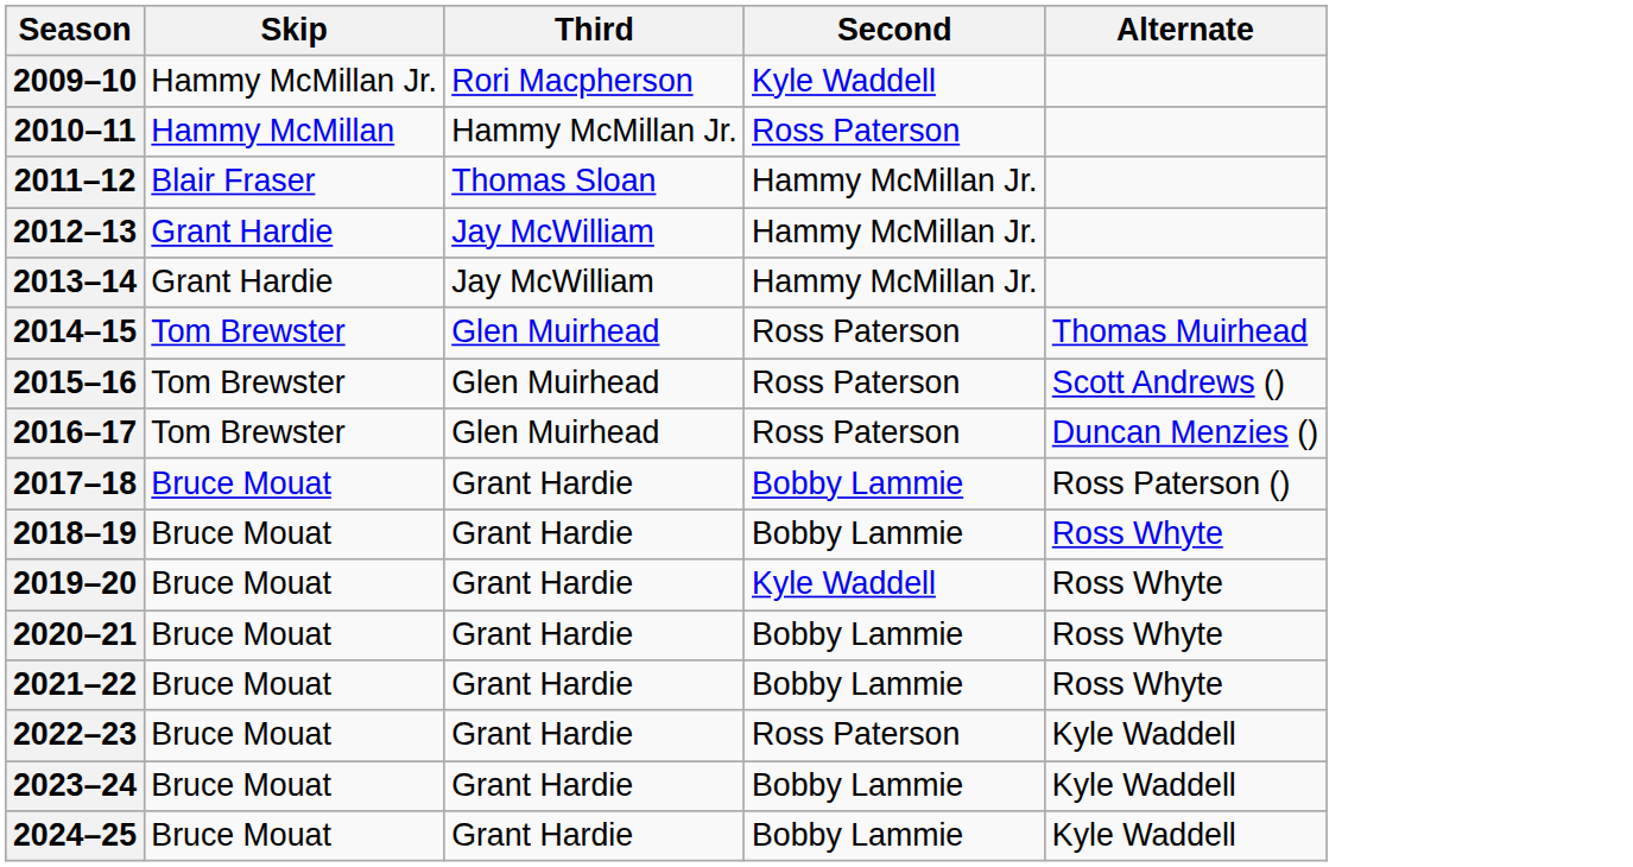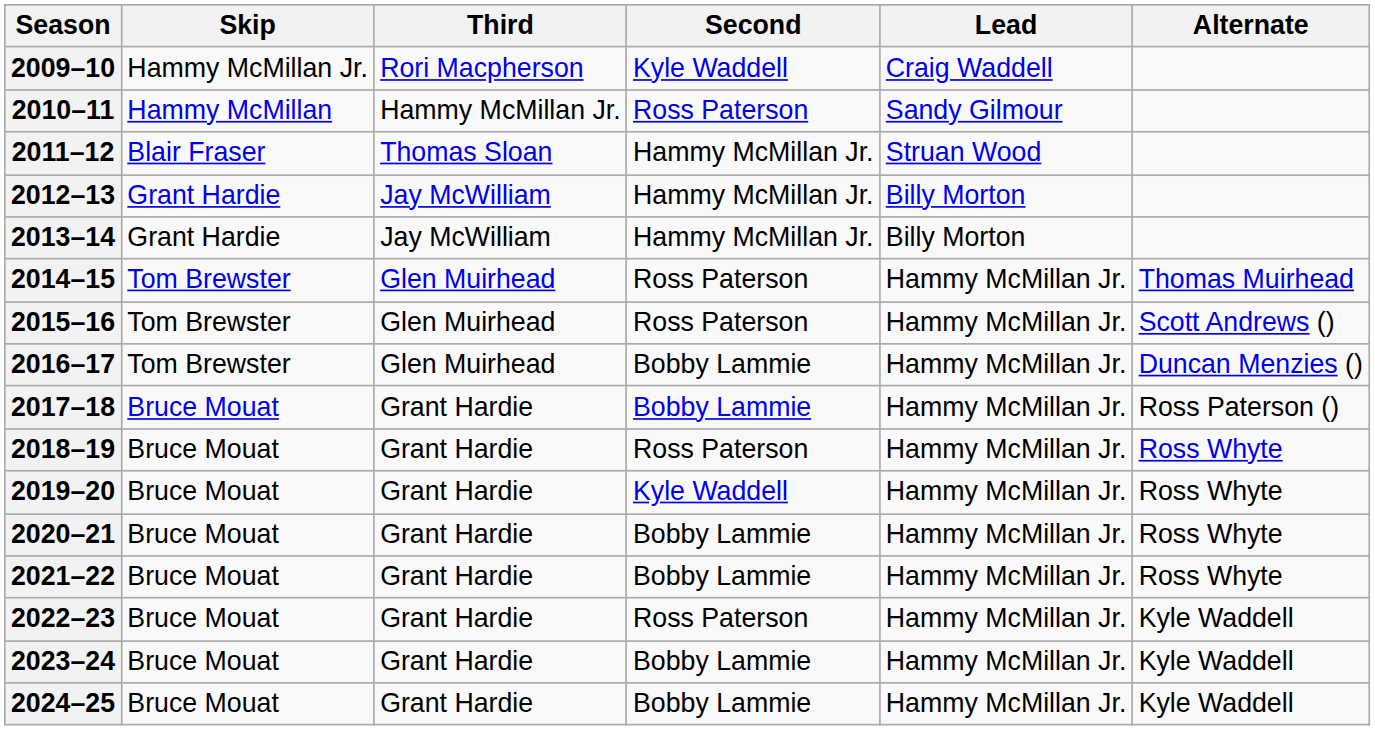 <table class="wikitable">
 <tr>
 <th scope="col">Season</th>
 <th scope="col">Skip</th>
 <th scope="col">Third</th>
 <th scope="col">Second</th>
+<th scope="col">Lead</th>
 <th scope="col">Alternate</th>
 </tr>
 <tr>
 <th scope="row">2009–10</th>
 <td>Hammy McMillan Jr.</td>
 <td><a href='#'>Rori Macpherson</a></td>
 <td><a href='#'>Kyle Waddell</a></td>
+<td><a href='#'>Craig Waddell</a></td>
 <td></td>
 </tr>
 <tr>
 <th scope="row">2010–11</th>
 <td><a href='#'>Hammy McMillan</a></td>
 <td>Hammy McMillan Jr.</td>
 <td><a href='#'>Ross Paterson</a></td>
+<td><a href='#'>Sandy Gilmour</a></td>
 <td></td>
 </tr>
 <tr>
 <th scope="row">2011–12</th>
 <td><a href='#'>Blair Fraser</a></td>
 <td><a href='#'>Thomas Sloan</a></td>
 <td>Hammy McMillan Jr.</td>
+<td><a href='#'>Struan Wood</a></td>
 <td></td>
 </tr>
 <tr>
 <th scope="row">2012–13</th>
 <td><a href='#'>Grant Hardie</a></td>
 <td><a href='#'>Jay McWilliam</a></td>
 <td>Hammy McMillan Jr.</td>
+<td><a href='#'>Billy Morton</a></td>
 <td></td>
 </tr>
 <tr>
 <th scope="row">2013–14</th>
 <td>Grant Hardie</td>
 <td>Jay McWilliam</td>
 <td>Hammy McMillan Jr.</td>
+<td>Billy Morton</td>
 <td></td>
 </tr>
 <tr>
 <th scope="row">2014–15</th>
 <td><a href='#'>Tom Brewster</a></td>
 <td><a href='#'>Glen Muirhead</a></td>
 <td>Ross Paterson</td>
+<td>Hammy McMillan Jr.</td>
 <td><a href='#'>Thomas Muirhead</a></td>
 </tr>
 <tr>
 <th scope="row">2015–16</th>
 <td>Tom Brewster</td>
 <td>Glen Muirhead</td>
 <td>Ross Paterson</td>
+<td>Hammy McMillan Jr.</td>
 <td><a href='#'>Scott Andrews</a> ()</td>
 </tr>
 <tr>
 <th scope="row">2016–17</th>
 <td>Tom Brewster</td>
 <td>Glen Muirhead</td>
-<td>Ross Paterson</td>
+<td>Bobby Lammie</td>
+<td>Hammy McMillan Jr.</td>
 <td><a href='#'>Duncan Menzies</a> ()</td>
 </tr>
 <tr>
 <th scope="row">2017–18</th>
 <td><a href='#'>Bruce Mouat</a></td>
 <td>Grant Hardie</td>
 <td><a href='#'>Bobby Lammie</a></td>
+<td>Hammy McMillan Jr.</td>
 <td>Ross Paterson ()</td>
 </tr>
 <tr>
 <th scope="row">2018–19</th>
 <td>Bruce Mouat</td>
 <td>Grant Hardie</td>
-<td>Bobby Lammie</td>
+<td>Ross Paterson</td>
+<td>Hammy McMillan Jr.</td>
 <td><a href='#'>Ross Whyte</a></td>
 </tr>
 <tr>
 <th scope="row">2019–20</th>
 <td>Bruce Mouat</td>
 <td>Grant Hardie</td>
 <td><a href='#'>Kyle Waddell</a></td>
+<td>Hammy McMillan Jr.</td>
 <td>Ross Whyte</td>
 </tr>
 <tr>
 <th scope="row">2020–21</th>
 <td>Bruce Mouat</td>
 <td>Grant Hardie</td>
 <td>Bobby Lammie</td>
+<td>Hammy McMillan Jr.</td>
 <td>Ross Whyte</td>
 </tr>
 <tr>
 <th scope="row">2021–22</th>
 <td>Bruce Mouat</td>
 <td>Grant Hardie</td>
 <td>Bobby Lammie</td>
+<td>Hammy McMillan Jr.</td>
 <td>Ross Whyte</td>
 </tr>
 <tr>
 <th scope="row">2022–23</th>
 <td>Bruce Mouat</td>
 <td>Grant Hardie</td>
 <td>Ross Paterson</td>
+<td>Hammy McMillan Jr.</td>
 <td>Kyle Waddell</td>
 </tr>
 <tr>
 <th scope="row">2023–24</th>
 <td>Bruce Mouat</td>
 <td>Grant Hardie</td>
 <td>Bobby Lammie</td>
+<td>Hammy McMillan Jr.</td>
 <td>Kyle Waddell</td>
 </tr>
 <tr>
 <th scope="row">2024–25</th>
 <td>Bruce Mouat</td>
 <td>Grant Hardie</td>
 <td>Bobby Lammie</td>
+<td>Hammy McMillan Jr.</td>
 <td>Kyle Waddell</td>
 </tr>
 </table>
